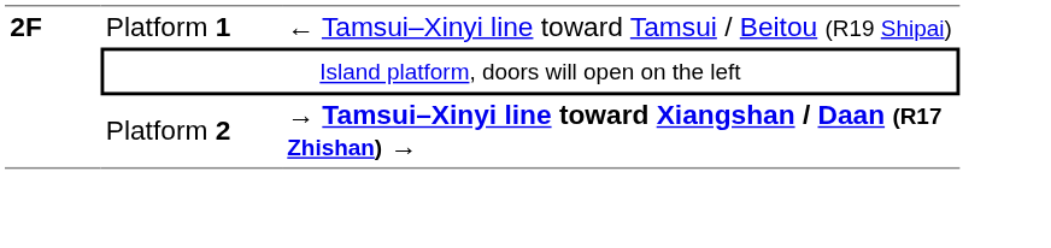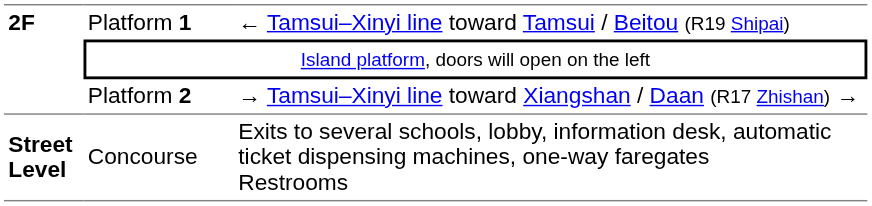 <table table border=0 cellspacing=0 cellpadding=3>
 <tr>
 <td style="border-top:solid 1px gray;border-bottom:solid 1px gray;" width=50 rowspan=3 valign=top><strong>2F</strong></td>
 <td style="border-top:solid 1px gray;" width=100>Platform <span><strong>1</strong></span></td>
 <td style="border-top:solid 1px gray;" width=390>←  <a href='#'>Tamsui–Xinyi line</a> toward <a href='#'>Tamsui</a> / <a href='#'>Beitou</a> <small>(R19 <a href='#'>Shipai</a>)</small></td>
 </tr>
 <tr>
 <td style="border-top:solid 2px black;border-right:solid 2px black;border-left:solid 2px black;border-bottom:solid 2px black;text-align:center;" colspan=2><small><a href='#'>Island platform</a>, doors will open on the left</small></td>
 </tr>
 <tr>
 <td style="border-bottom:solid 1px gray;">Platform <span><strong>2</strong></span></td>
-<td style="border-bottom:solid 1px gray;"><strong><span>→</span>  <a href='#'>Tamsui–Xinyi line</a> toward <a href='#'>Xiangshan</a> / <a href='#'>Daan</a> <small>(R17 <a href='#'>Zhishan</a>)</small> →</strong></td>
+<td style="border-bottom:solid 1px gray;"><span>→</span>  <a href='#'>Tamsui–Xinyi line</a> toward <a href='#'>Xiangshan</a> / <a href='#'>Daan</a> <small>(R17 <a href='#'>Zhishan</a>)</small> →</td>
+</tr>
+<tr>
+<td style="border-bottom:solid 1px gray;" width=50><strong>Street Level</strong></td>
+<td style="border-bottom:solid 1px gray;" width=100>Concourse</td>
+<td style="border-bottom:solid 1px gray;" width=440>Exits to several schools, lobby, information desk, automatic ticket dispensing machines, one-way faregates<br>Restrooms</td>
 </tr>
 </table>
